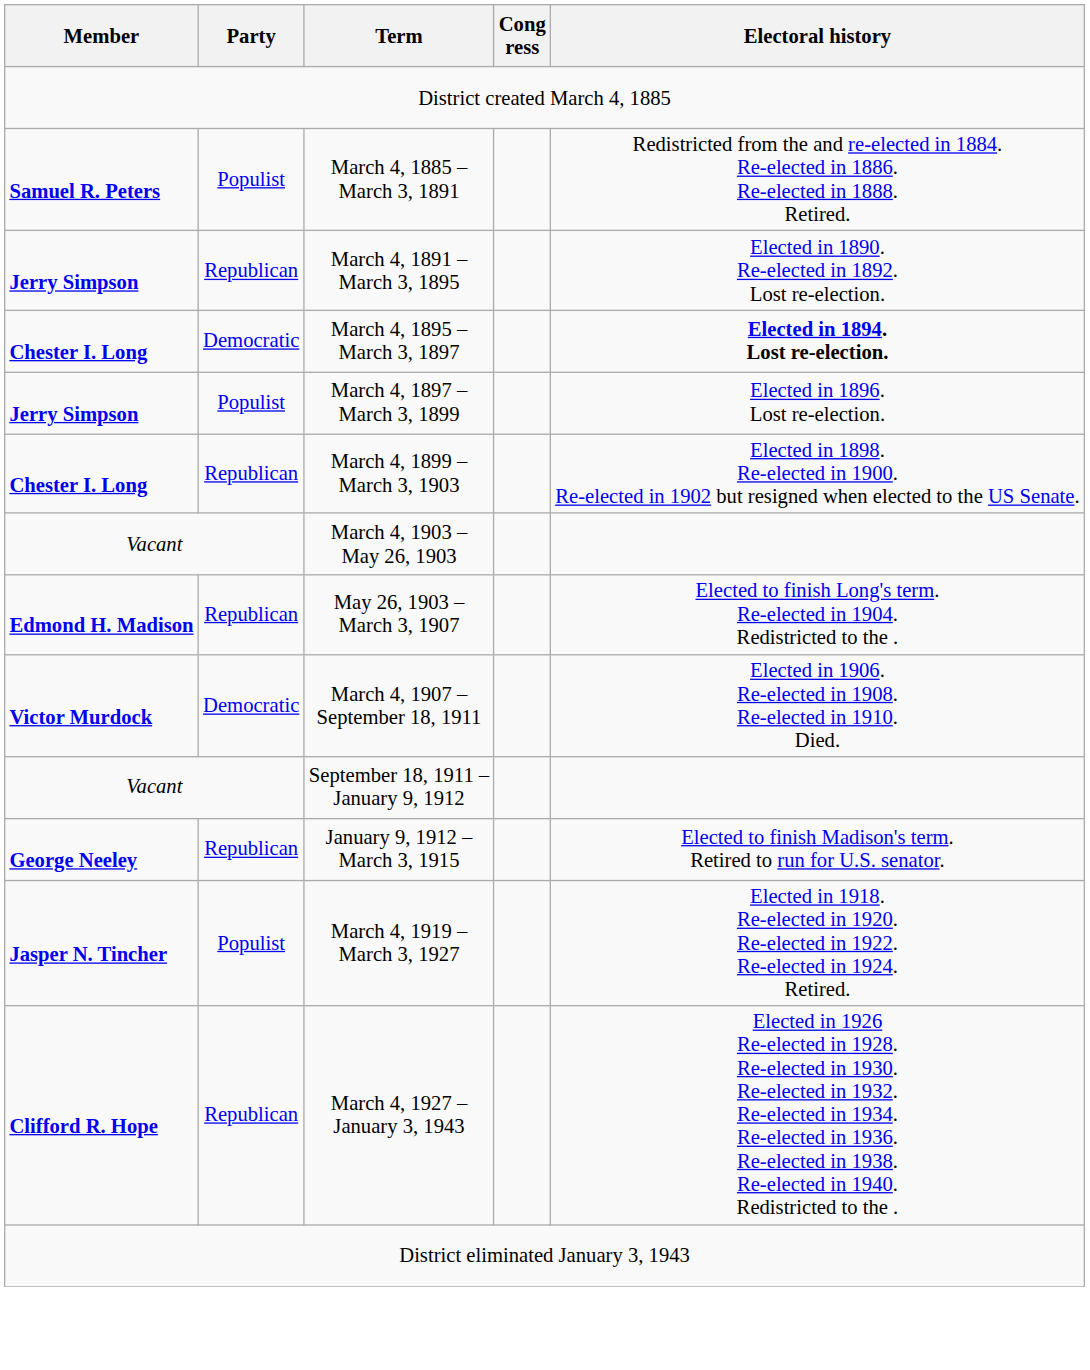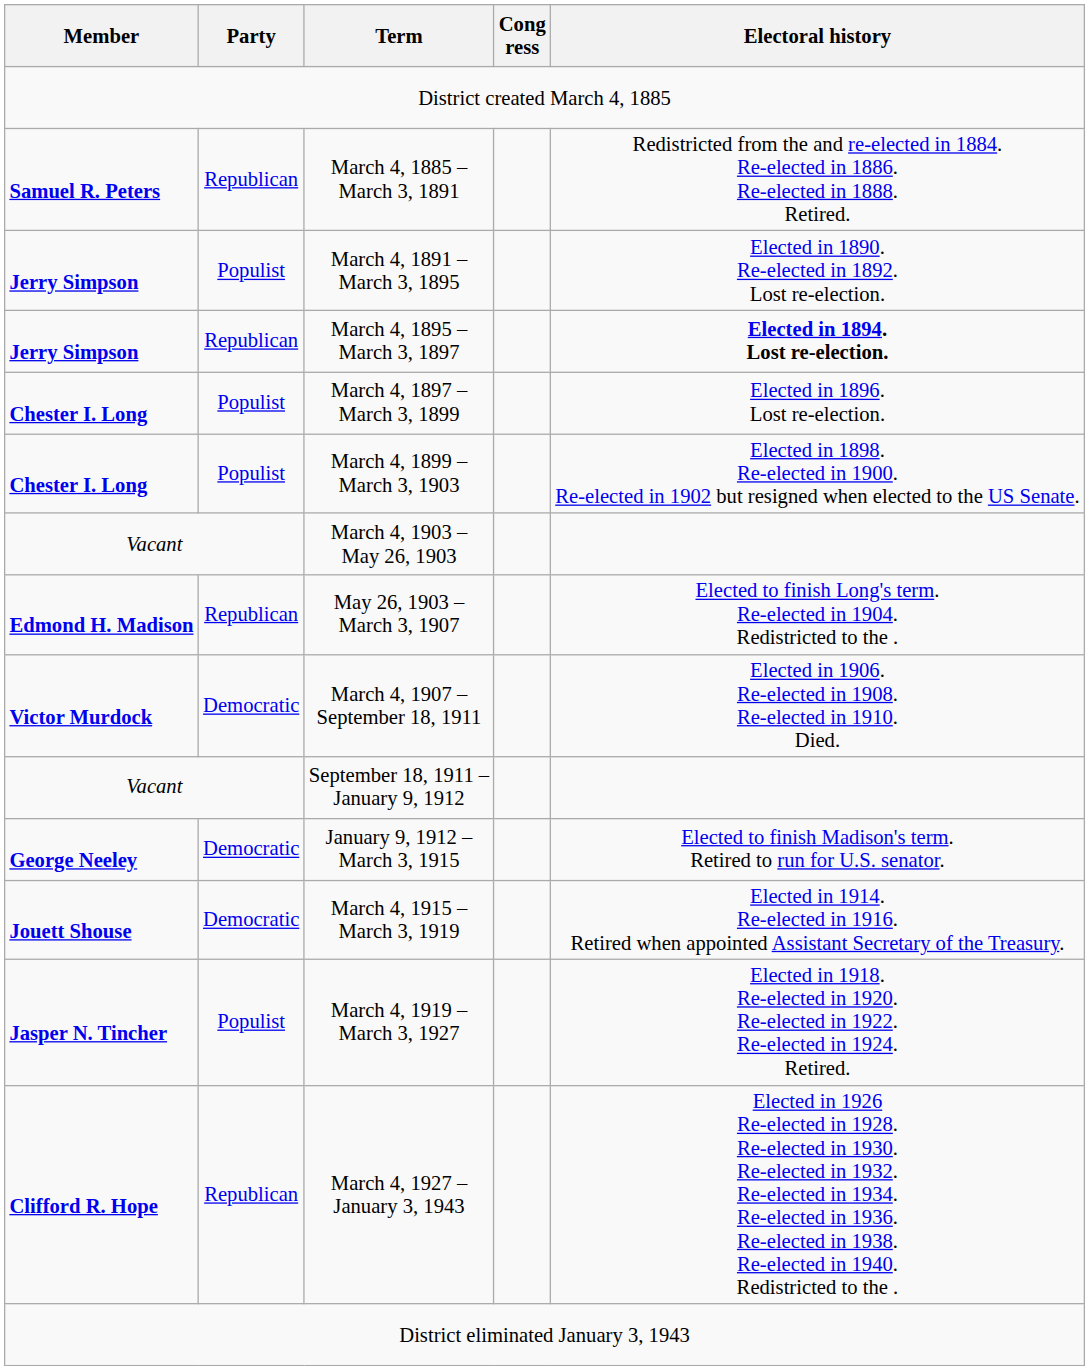 <table class="wikitable" style="text-align:center;">
 <tr style="height:3em">
 <th>Member<br></th>
 <th>Party</th>
 <th>Term</th>
 <th>Cong<br>ress</th>
 <th>Electoral history</th>
 </tr>
 <tr style="height:3em">
 <td colspan=5>District created March 4, 1885</td>
 </tr>
 <tr style="height:3em">
 <td align=left><br><strong><a href='#'>Samuel R. Peters</a></strong><br></td>
-<td><a href='#'>Populist</a></td>
+<td><a href='#'>Republican</a></td>
 <td nowrap>March 4, 1885 –<br>March 3, 1891</td>
 <td></td>
 <td>Redistricted from the  and <a href='#'>re-elected in 1884</a>.<br><a href='#'>Re-elected in 1886</a>.<br><a href='#'>Re-elected in 1888</a>.<br>Retired.</td>
 </tr>
 <tr style="height:3em">
 <td align=left><br><strong><a href='#'>Jerry Simpson</a></strong><br></td>
-<td><a href='#'>Republican</a></td>
+<td><a href='#'>Populist</a></td>
 <td nowrap>March 4, 1891 –<br>March 3, 1895</td>
 <td></td>
 <td><a href='#'>Elected in 1890</a>.<br><a href='#'>Re-elected in 1892</a>.<br>Lost re-election.</td>
 </tr>
 <tr style="height:3em">
-<td align=left><br><strong><a href='#'>Chester I. Long</a></strong><br></td>
-<td><a href='#'>Democratic</a></td>
+<td align=left><br><strong><a href='#'>Jerry Simpson</a></strong><br></td>
+<td><a href='#'>Republican</a></td>
 <td nowrap>March 4, 1895 –<br>March 3, 1897</td>
 <td></td>
 <td><strong><a href='#'>Elected in 1894</a>.<br>Lost re-election.</strong></td>
 </tr>
 <tr style="height:3em">
-<td align=left><br><strong><a href='#'>Jerry Simpson</a></strong><br></td>
+<td align=left><br><strong><a href='#'>Chester I. Long</a></strong><br></td>
 <td><a href='#'>Populist</a></td>
 <td nowrap>March 4, 1897 –<br>March 3, 1899</td>
 <td></td>
 <td><a href='#'>Elected in 1896</a>.<br>Lost re-election.</td>
 </tr>
 <tr style="height:3em">
 <td align=left><br><strong><a href='#'>Chester I. Long</a></strong><br></td>
-<td><a href='#'>Republican</a></td>
+<td><a href='#'>Populist</a></td>
 <td nowrap>March 4, 1899 –<br>March 3, 1903</td>
 <td></td>
 <td><a href='#'>Elected in 1898</a>.<br><a href='#'>Re-elected in 1900</a>.<br><a href='#'>Re-elected in 1902</a> but resigned when elected to the <a href='#'>US Senate</a>.</td>
 </tr>
 <tr style="height:3em">
 <td colspan=2><em>Vacant</em></td>
 <td nowrap>March 4, 1903 –<br>May 26, 1903</td>
 <td></td>
 <td></td>
 </tr>
 <tr style="height:3em">
 <td align=left><br><strong><a href='#'>Edmond H. Madison</a></strong><br></td>
 <td><a href='#'>Republican</a></td>
 <td nowrap>May 26, 1903 –<br>March 3, 1907</td>
 <td></td>
 <td><a href='#'>Elected to finish Long's term</a>.<br><a href='#'>Re-elected in 1904</a>.<br>Redistricted to the .</td>
 </tr>
 <tr style="height:3em">
 <td align=left><br><strong><a href='#'>Victor Murdock</a></strong><br></td>
 <td><a href='#'>Democratic</a></td>
 <td nowrap>March 4, 1907 –<br>September 18, 1911</td>
 <td></td>
 <td><a href='#'>Elected in 1906</a>.<br><a href='#'>Re-elected in 1908</a>.<br><a href='#'>Re-elected in 1910</a>.<br>Died.</td>
 </tr>
 <tr style="height:3em">
 <td colspan=2><em>Vacant</em></td>
 <td nowrap>September 18, 1911 –<br>January 9, 1912</td>
 <td></td>
 <td></td>
 </tr>
 <tr style="height:3em">
 <td align=left><br><strong><a href='#'>George Neeley</a></strong><br></td>
-<td><a href='#'>Republican</a></td>
+<td><a href='#'>Democratic</a></td>
 <td nowrap>January 9, 1912 –<br>March 3, 1915</td>
 <td></td>
 <td><a href='#'>Elected to finish Madison's term</a>.<br>Retired to <a href='#'>run for U.S. senator</a>.</td>
+</tr>
+<tr style="height:3em">
+<td align=left><br><strong><a href='#'>Jouett Shouse</a></strong><br></td>
+<td><a href='#'>Democratic</a></td>
+<td nowrap>March 4, 1915 –<br>March 3, 1919</td>
+<td></td>
+<td><a href='#'>Elected in 1914</a>.<br><a href='#'>Re-elected in 1916</a>.<br>Retired when appointed <a href='#'>Assistant Secretary of the Treasury</a>.</td>
 </tr>
 <tr style="height:3em">
 <td align=left><br><strong><a href='#'>Jasper N. Tincher</a></strong><br></td>
 <td><a href='#'>Populist</a></td>
 <td nowrap>March 4, 1919 –<br>March 3, 1927</td>
 <td></td>
 <td><a href='#'>Elected in 1918</a>.<br><a href='#'>Re-elected in 1920</a>.<br><a href='#'>Re-elected in 1922</a>.<br><a href='#'>Re-elected in 1924</a>.<br>Retired.</td>
 </tr>
 <tr style="height:3em">
 <td align=left><br><strong><a href='#'>Clifford R. Hope</a></strong><br></td>
 <td><a href='#'>Republican</a></td>
 <td nowrap>March 4, 1927 –<br>January 3, 1943</td>
 <td></td>
 <td><a href='#'>Elected in 1926</a><br><a href='#'>Re-elected in 1928</a>.<br><a href='#'>Re-elected in 1930</a>.<br><a href='#'>Re-elected in 1932</a>.<br><a href='#'>Re-elected in 1934</a>.<br><a href='#'>Re-elected in 1936</a>.<br><a href='#'>Re-elected in 1938</a>.<br><a href='#'>Re-elected in 1940</a>.<br>Redistricted to the .</td>
 </tr>
 <tr style="height:3em">
 <td colspan=5>District eliminated January 3, 1943</td>
 </tr>
 </table>
